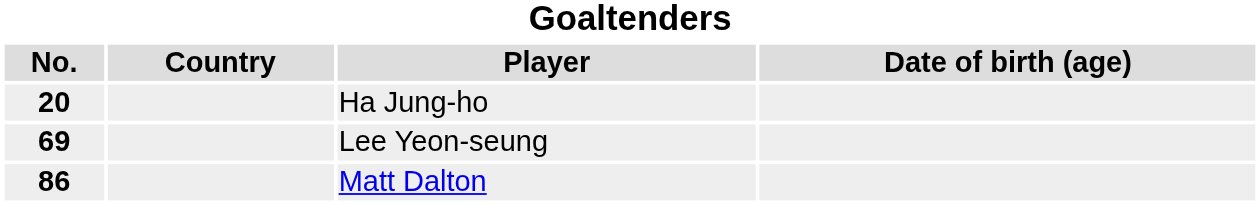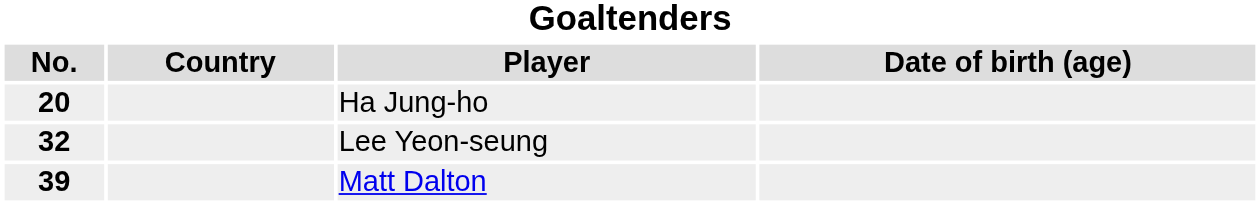 <table width=55%>
 <tr>
 <th colspan=6><big>Goaltenders</big></th>
 </tr>
 <tr bgcolor="#dddddd">
 <th>No.</th>
 <th>Country</th>
 <th>Player</th>
 <th>Date of birth (age)</th>
 </tr>
 <tr bgcolor="#eeeeee">
 <td align=center><strong>20</strong></td>
 <td align=center></td>
 <td>Ha Jung-ho</td>
 <td></td>
 </tr>
 <tr bgcolor="#eeeeee">
-<td align=center><strong>69</strong></td>
+<td align=center><strong>32</strong></td>
 <td align=center></td>
 <td>Lee Yeon-seung</td>
 <td></td>
 </tr>
 <tr bgcolor="#eeeeee">
-<td align=center><strong>86</strong></td>
+<td align=center><strong>39</strong></td>
 <td align=center></td>
 <td><a href='#'>Matt Dalton</a></td>
 <td></td>
 </tr>
 </table>
